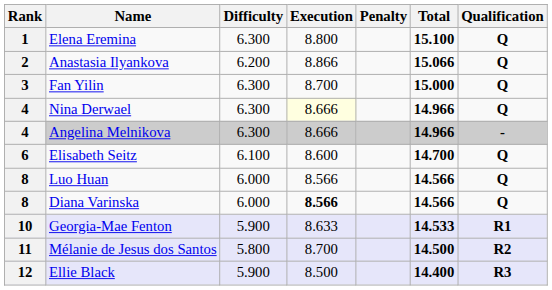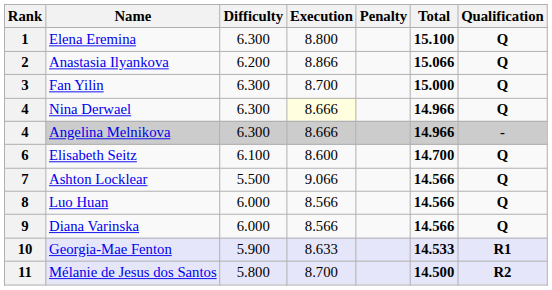 <table class="wikitable sortable" style="text-align:center">
 <tr>
 <th>Rank</th>
 <th>Name</th>
 <th>Difficulty</th>
 <th>Execution</th>
 <th>Penalty</th>
 <th>Total</th>
 <th>Qualification</th>
 </tr>
 <tr>
 <th><strong>1</strong></th>
 <td align="left"> <a href='#'>Elena Eremina</a></td>
 <td>6.300</td>
 <td>8.800</td>
 <td></td>
 <td><strong>15.100</strong></td>
 <td><strong>Q</strong></td>
 </tr>
 <tr>
 <th><strong>2</strong></th>
 <td align="left"> <a href='#'>Anastasia Ilyankova</a></td>
 <td>6.200</td>
 <td>8.866</td>
 <td></td>
 <td><strong>15.066</strong></td>
 <td><strong>Q</strong></td>
 </tr>
 <tr>
 <th><strong>3</strong></th>
 <td align="left"> <a href='#'>Fan Yilin</a></td>
 <td>6.300</td>
 <td>8.700</td>
 <td></td>
 <td><strong>15.000</strong></td>
 <td><strong>Q</strong></td>
 </tr>
 <tr>
 <th><strong>4</strong></th>
 <td align="left"> <a href='#'>Nina Derwael</a></td>
 <td>6.300</td>
 <td style="background: lightyellow;">8.666</td>
 <td></td>
 <td><strong>14.966</strong></td>
 <td><strong>Q</strong></td>
 </tr>
 <tr bgcolor="cccccc">
 <th>4</th>
 <td align="left"> <a href='#'>Angelina Melnikova</a></td>
 <td>6.300</td>
 <td>8.666</td>
 <td></td>
 <td><strong>14.966</strong></td>
 <td><strong>-</strong></td>
 </tr>
 <tr>
 <th><strong>6</strong></th>
 <td align="left"> <a href='#'>Elisabeth Seitz</a></td>
 <td>6.100</td>
 <td>8.600</td>
 <td></td>
 <td><strong>14.700</strong></td>
 <td><strong>Q</strong></td>
 </tr>
 <tr>
+<th><strong>7</strong></th>
+<td align="left"> <a href='#'>Ashton Locklear</a></td>
+<td>5.500</td>
+<td>9.066</td>
+<td></td>
+<td><strong>14.566</strong></td>
+<td><strong>Q</strong></td>
+</tr>
+<tr>
 <th><strong>8</strong></th>
 <td align="left"> <a href='#'>Luo Huan</a></td>
 <td>6.000</td>
 <td>8.566</td>
 <td></td>
 <td><strong>14.566</strong></td>
 <td><strong>Q</strong></td>
 </tr>
 <tr>
-<th><strong>8</strong></th>
+<th><strong>9</strong></th>
 <td align="left"> <a href='#'>Diana Varinska</a></td>
 <td>6.000</td>
-<td><strong>8.566</strong></td>
+<td>8.566</td>
 <td></td>
 <td><strong>14.566</strong></td>
 <td><strong>Q</strong></td>
 </tr>
 <tr bgcolor="e6e6fa">
 <th><strong>10</strong></th>
 <td align="left"> <a href='#'>Georgia-Mae Fenton</a></td>
 <td>5.900</td>
 <td>8.633</td>
 <td></td>
 <td><strong>14.533</strong></td>
 <td><strong>R1</strong></td>
 </tr>
 <tr bgcolor="e6e6fa">
 <th><strong>11</strong></th>
 <td align="left"> <a href='#'>Mélanie de Jesus dos Santos</a></td>
 <td>5.800</td>
 <td>8.700</td>
 <td></td>
 <td><strong>14.500</strong></td>
 <td><strong>R2</strong></td>
 </tr>
-<tr bgcolor="e6e6fa">
-<th><strong>12</strong></th>
-<td align="left"> <a href='#'>Ellie Black</a></td>
-<td>5.900</td>
-<td>8.500</td>
-<td></td>
-<td><strong>14.400</strong></td>
-<td><strong>R3</strong></td>
-</tr>
 </table>
